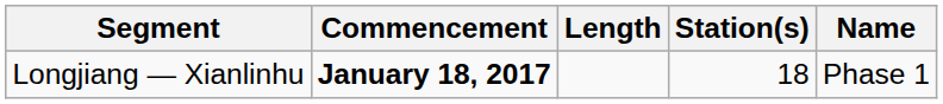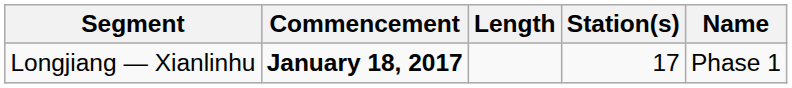 <table class="wikitable" style="border-collapse: collapse; text-align: right;">
 <tr>
 <th>Segment</th>
 <th>Commencement</th>
 <th>Length</th>
 <th>Station(s)</th>
 <th>Name</th>
 </tr>
 <tr>
 <td style="text-align: left;">Longjiang — Xianlinhu</td>
 <td><strong>January 18, 2017</strong></td>
 <td></td>
-<td>18</td>
+<td>17</td>
 <td style="text-align: left;">Phase 1</td>
 </tr>
 </table>
